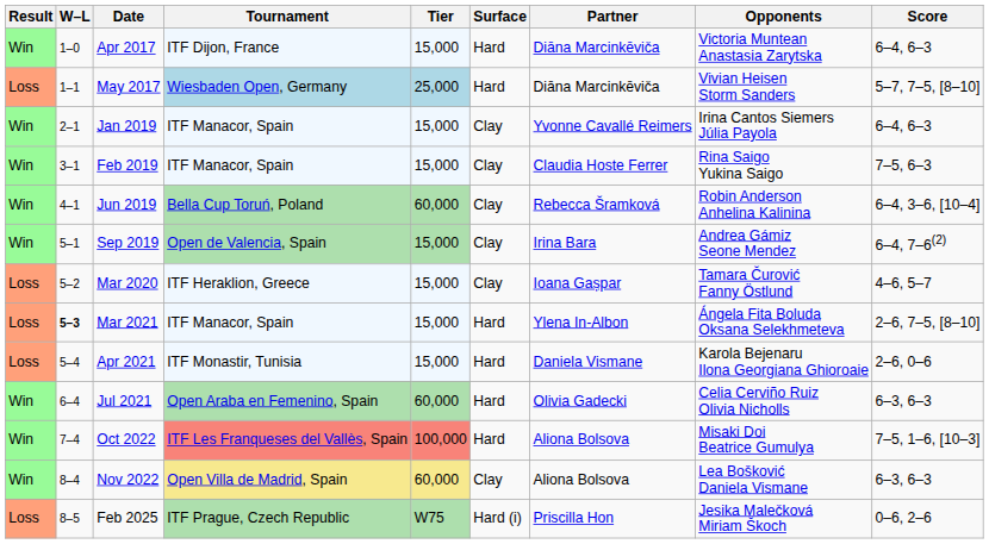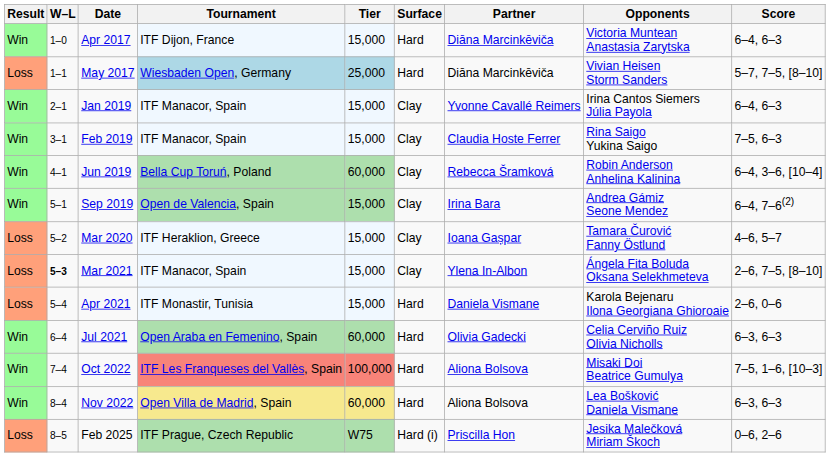 <table class="sortable wikitable">
 <tr>
 <th>Result</th>
 <th class="unsortable">W–L</th>
 <th>Date</th>
 <th>Tournament</th>
 <th>Tier</th>
 <th>Surface</th>
 <th>Partner</th>
 <th>Opponents</th>
 <th class="unsortable">Score</th>
 </tr>
 <tr>
 <td style="background:#98fb98;">Win</td>
 <td><small>1–0</small></td>
 <td><a href='#'>Apr 2017</a></td>
 <td style="background:#f0f8ff;">ITF Dijon, France</td>
 <td style="background:#f0f8ff;">15,000</td>
 <td>Hard</td>
 <td> <a href='#'>Diāna Marcinkēviča</a></td>
 <td> <a href='#'>Victoria Muntean</a> <br>  <a href='#'>Anastasia Zarytska</a></td>
 <td>6–4, 6–3</td>
 </tr>
 <tr>
 <td style="background:#ffa07a;">Loss</td>
 <td><small>1–1</small></td>
 <td><a href='#'>May 2017</a></td>
 <td style="background:lightblue;"><a href='#'>Wiesbaden Open</a>, Germany</td>
 <td style="background:lightblue;">25,000</td>
 <td>Hard</td>
 <td> Diāna Marcinkēviča</td>
 <td> <a href='#'>Vivian Heisen</a> <br>  <a href='#'>Storm Sanders</a></td>
 <td>5–7, 7–5, [8–10]</td>
 </tr>
 <tr>
 <td style="background:#98fb98;">Win</td>
 <td><small>2–1</small></td>
 <td><a href='#'>Jan 2019</a></td>
 <td style="background:#f0f8ff;">ITF Manacor, Spain</td>
 <td style="background:#f0f8ff;">15,000</td>
 <td>Clay</td>
 <td> <a href='#'>Yvonne Cavallé Reimers</a></td>
 <td> Irina Cantos Siemers <br>  <a href='#'>Júlia Payola</a></td>
 <td>6–4, 6–3</td>
 </tr>
 <tr>
 <td style="background:#98fb98;">Win</td>
 <td><small>3–1</small></td>
 <td><a href='#'>Feb 2019</a></td>
 <td style="background:#f0f8ff;">ITF Manacor, Spain</td>
 <td style="background:#f0f8ff;">15,000</td>
 <td>Clay</td>
 <td> <a href='#'>Claudia Hoste Ferrer</a></td>
 <td> <a href='#'>Rina Saigo</a> <br>  Yukina Saigo</td>
 <td>7–5, 6–3</td>
 </tr>
 <tr>
 <td style="background:#98fb98;">Win</td>
 <td><small>4–1</small></td>
 <td><a href='#'>Jun 2019</a></td>
 <td style="background:#addfad;"><a href='#'>Bella Cup Toruń</a>, Poland</td>
 <td style="background:#addfad;">60,000</td>
 <td>Clay</td>
 <td> <a href='#'>Rebecca Šramková</a></td>
 <td> <a href='#'>Robin Anderson</a> <br>  <a href='#'>Anhelina Kalinina</a></td>
 <td>6–4, 3–6, [10–4]</td>
 </tr>
 <tr>
 <td style="background:#98fb98;">Win</td>
 <td><small>5–1</small></td>
 <td><a href='#'>Sep 2019</a></td>
 <td style="background:#addfad;"><a href='#'>Open de Valencia</a>, Spain</td>
 <td style="background:#addfad;">15,000</td>
 <td>Clay</td>
 <td> <a href='#'>Irina Bara</a></td>
 <td> <a href='#'>Andrea Gámiz</a> <br>  <a href='#'>Seone Mendez</a></td>
 <td>6–4, 7–6<sup>(2)</sup></td>
 </tr>
 <tr>
 <td style="background:#ffa07a;">Loss</td>
 <td><small>5–2</small></td>
 <td><a href='#'>Mar 2020</a></td>
 <td style="background:#f0f8ff;">ITF Heraklion, Greece</td>
 <td style="background:#f0f8ff;">15,000</td>
 <td>Clay</td>
 <td> <a href='#'>Ioana Gașpar</a></td>
 <td> <a href='#'>Tamara Čurović</a> <br>  <a href='#'>Fanny Östlund</a></td>
 <td>4–6, 5–7</td>
 </tr>
 <tr>
 <td style="background:#ffa07a;">Loss</td>
 <td><strong><small>5–3</small></strong></td>
 <td><a href='#'>Mar 2021</a></td>
 <td style="background:#f0f8ff;">ITF Manacor, Spain</td>
 <td style="background:#f0f8ff;">15,000</td>
-<td>Hard</td>
+<td>Clay</td>
 <td> <a href='#'>Ylena In-Albon</a></td>
 <td> <a href='#'>Ángela Fita Boluda</a> <br>  <a href='#'>Oksana Selekhmeteva</a></td>
 <td>2–6, 7–5, [8–10]</td>
 </tr>
 <tr>
 <td style="background:#ffa07a;">Loss</td>
 <td><small>5–4</small></td>
 <td><a href='#'>Apr 2021</a></td>
 <td style="background:#f0f8ff;">ITF Monastir, Tunisia</td>
 <td style="background:#f0f8ff;">15,000</td>
 <td>Hard</td>
 <td> <a href='#'>Daniela Vismane</a></td>
 <td> Karola Bejenaru <br>  <a href='#'>Ilona Georgiana Ghioroaie</a></td>
 <td>2–6, 0–6</td>
 </tr>
 <tr>
 <td style="background:#98fb98;">Win</td>
 <td><small>6–4</small></td>
 <td><a href='#'>Jul 2021</a></td>
 <td style="background:#addfad;"><a href='#'>Open Araba en Femenino</a>, Spain</td>
 <td style="background:#addfad;">60,000</td>
 <td>Hard</td>
 <td> <a href='#'>Olivia Gadecki</a></td>
 <td> <a href='#'>Celia Cerviño Ruiz</a> <br>  <a href='#'>Olivia Nicholls</a></td>
 <td>6–3, 6–3</td>
 </tr>
 <tr>
 <td style="background:#98fb98;">Win</td>
 <td><small>7–4</small></td>
 <td><a href='#'>Oct 2022</a></td>
 <td style="background:#f88379;"><a href='#'>ITF Les Franqueses del Vallès</a>, Spain</td>
 <td style="background:#f88379;">100,000</td>
 <td>Hard</td>
 <td> <a href='#'>Aliona Bolsova</a></td>
 <td> <a href='#'>Misaki Doi</a> <br>  <a href='#'>Beatrice Gumulya</a></td>
 <td>7–5, 1–6, [10–3]</td>
 </tr>
 <tr>
 <td style="background:#98fb98;">Win</td>
 <td><small>8–4</small></td>
 <td><a href='#'>Nov 2022</a></td>
 <td style="background:#f7e98e;"><a href='#'>Open Villa de Madrid</a>, Spain</td>
 <td style="background:#f7e98e;">60,000</td>
-<td>Clay</td>
+<td>Hard</td>
 <td> Aliona Bolsova</td>
 <td> <a href='#'>Lea Bošković</a> <br>  <a href='#'>Daniela Vismane</a></td>
 <td>6–3, 6–3</td>
 </tr>
 <tr>
 <td style="background:#ffa07a;">Loss</td>
 <td><small>8–5</small></td>
 <td>Feb 2025</td>
 <td style="background:#addfad;">ITF Prague, Czech Republic</td>
 <td style="background:#addfad;">W75</td>
 <td>Hard (i)</td>
 <td> <a href='#'>Priscilla Hon</a></td>
 <td> <a href='#'>Jesika Malečková</a><br>  <a href='#'>Miriam Škoch</a></td>
 <td>0–6, 2–6</td>
 </tr>
 </table>
